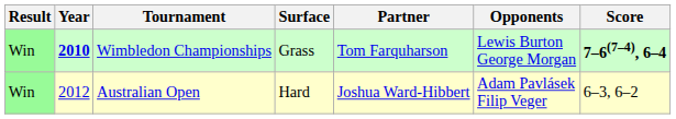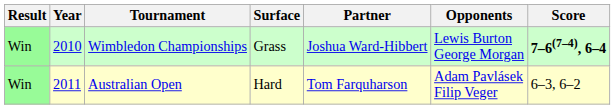 <table class="sortable wikitable">
 <tr>
 <th>Result</th>
 <th>Year</th>
 <th>Tournament</th>
 <th>Surface</th>
 <th>Partner</th>
 <th>Opponents</th>
 <th class="unsortable">Score</th>
 </tr>
 <tr style="background:#cfc;">
 <td style="background:#98fb98;">Win</td>
-<td><strong><a href='#'>2010</a></strong></td>
+<td><a href='#'>2010</a></td>
 <td><a href='#'>Wimbledon Championships</a></td>
 <td>Grass</td>
-<td> <a href='#'>Tom Farquharson</a></td>
+<td> <a href='#'>Joshua Ward-Hibbert</a></td>
 <td> <a href='#'>Lewis Burton</a><br> <a href='#'>George Morgan</a></td>
 <td><strong>7–6<sup>(7–4)</sup>, 6–4</strong></td>
 </tr>
 <tr style="background:#ffc;">
 <td style="background:#98fb98;">Win</td>
-<td><a href='#'>2012</a></td>
+<td><a href='#'>2011</a></td>
 <td><a href='#'>Australian Open</a></td>
 <td>Hard</td>
-<td> <a href='#'>Joshua Ward-Hibbert</a></td>
+<td> <a href='#'>Tom Farquharson</a></td>
 <td> <a href='#'>Adam Pavlásek</a><br> <a href='#'>Filip Veger</a></td>
 <td>6–3, 6–2</td>
 </tr>
 </table>
